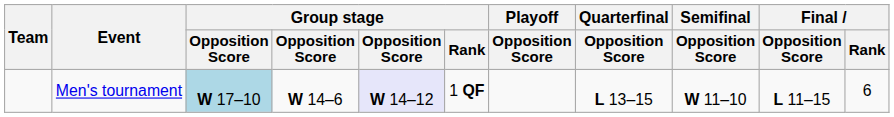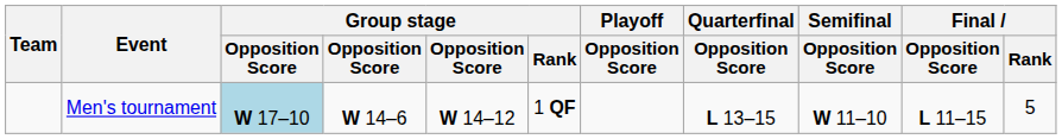 <table class="wikitable" style="text-align:center; font-size:90%;">
 <tr>
 <th rowspan=2>Team</th>
 <th rowspan=2>Event</th>
 <th colspan=4>Group stage</th>
 <th>Playoff</th>
 <th>Quarterfinal</th>
 <th>Semifinal</th>
 <th colspan=2>Final / </th>
 </tr>
 <tr style=font-size:95%>
 <th>Opposition<br>Score</th>
 <th>Opposition<br>Score</th>
 <th>Opposition<br>Score</th>
 <th>Rank</th>
 <th>Opposition<br>Score</th>
 <th>Opposition<br>Score</th>
 <th>Opposition<br>Score</th>
 <th>Opposition<br>Score</th>
 <th>Rank</th>
 </tr>
 <tr>
 <td align=left></td>
 <td align=left><a href='#'>Men's tournament</a></td>
 <td style="background: lightblue;"><br><strong>W</strong> 17–10</td>
 <td><br><strong>W</strong> 14–6</td>
-<td style="background: lavender;"><br><strong>W</strong> 14–12</td>
+<td><br><strong>W</strong> 14–12</td>
 <td>1 <strong>QF</strong></td>
 <td></td>
 <td><br><strong>L</strong> 13–15</td>
 <td><br><strong>W</strong> 11–10</td>
 <td><br><strong>L</strong> 11–15</td>
-<td>6</td>
+<td>5</td>
 </tr>
 </table>
